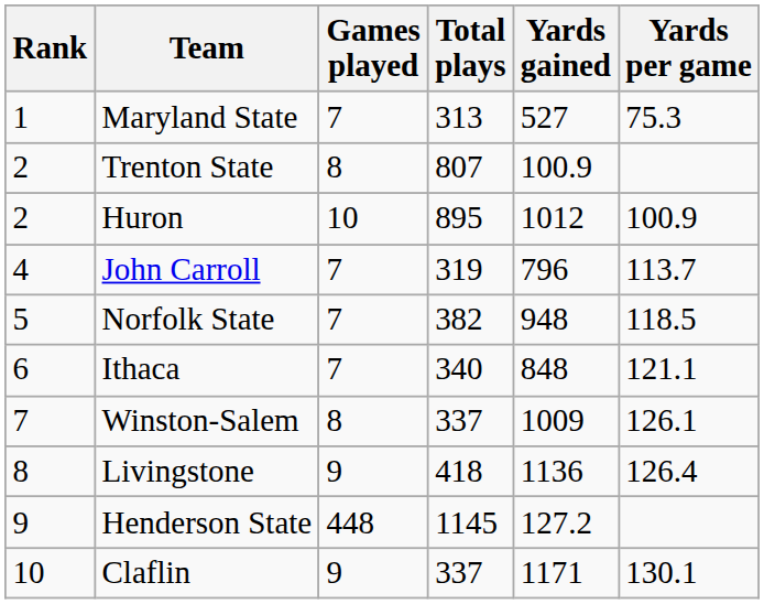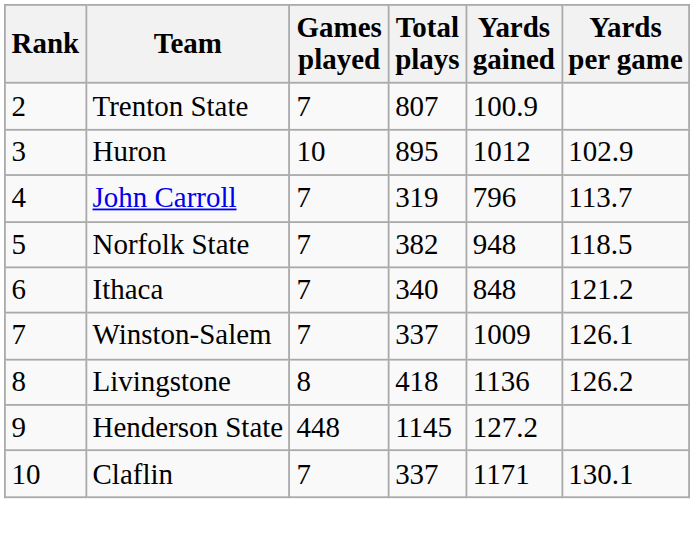 <table class="wikitable sortable">
 <tr>
 <th>Rank</th>
 <th>Team</th>
 <th>Games<br>played</th>
 <th>Total<br>plays</th>
 <th>Yards<br>gained</th>
 <th>Yards<br>per game</th>
 </tr>
 <tr>
-<td>1</td>
-<td>Maryland State</td>
-<td>7</td>
-<td>313</td>
-<td>527</td>
-<td>75.3</td>
-</tr>
-<tr>
 <td>2</td>
 <td>Trenton State</td>
-<td>8</td>
+<td>7</td>
 <td 398>807</td>
 <td>100.9</td>
 </tr>
 <tr>
-<td>2</td>
+<td>3</td>
 <td>Huron</td>
 <td>10</td>
 <td>895</td>
 <td>1012</td>
-<td>100.9</td>
+<td>102.9</td>
 </tr>
 <tr>
 <td>4</td>
 <td><a href='#'>John Carroll</a></td>
 <td>7</td>
 <td>319</td>
 <td>796</td>
 <td>113.7</td>
 </tr>
 <tr>
 <td>5</td>
 <td>Norfolk State</td>
 <td>7</td>
 <td>382</td>
 <td>948</td>
 <td>118.5</td>
 </tr>
 <tr>
 <td>6</td>
 <td>Ithaca</td>
 <td>7</td>
 <td>340</td>
 <td>848</td>
-<td>121.1</td>
+<td>121.2</td>
 </tr>
 <tr>
 <td>7</td>
 <td>Winston-Salem</td>
-<td>8</td>
+<td>7</td>
 <td>337</td>
 <td>1009</td>
 <td>126.1</td>
 </tr>
 <tr>
 <td>8</td>
 <td>Livingstone</td>
-<td>9</td>
+<td>8</td>
 <td>418</td>
 <td>1136</td>
-<td>126.4</td>
+<td>126.2</td>
 </tr>
 <tr>
 <td>9</td>
 <td>Henderson State</td>
 <td 9>448</td>
 <td>1145</td>
 <td>127.2</td>
 </tr>
 <tr>
 <td>10</td>
 <td>Claflin</td>
-<td>9</td>
+<td>7</td>
 <td>337</td>
 <td>1171</td>
 <td>130.1</td>
 </tr>
 </table>
